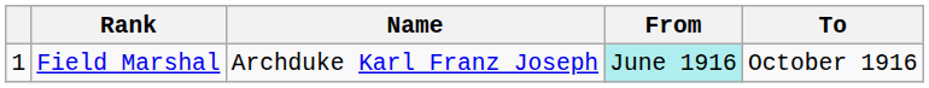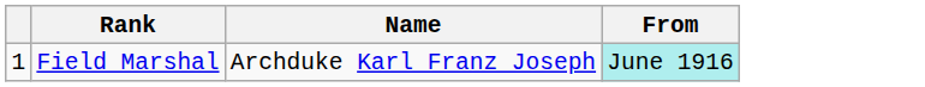 <table class=wikitable>
 <tr>
 <th></th>
 <th>Rank</th>
 <th>Name</th>
 <th>From</th>
-<th>To</th>
 </tr>
 <tr>
 <td>1</td>
 <td><a href='#'>Field Marshal</a></td>
 <td>Archduke <a href='#'>Karl Franz Joseph</a></td>
 <td style="background: paleturquoise;">June 1916</td>
-<td>October 1916</td>
 </tr>
 </table>
